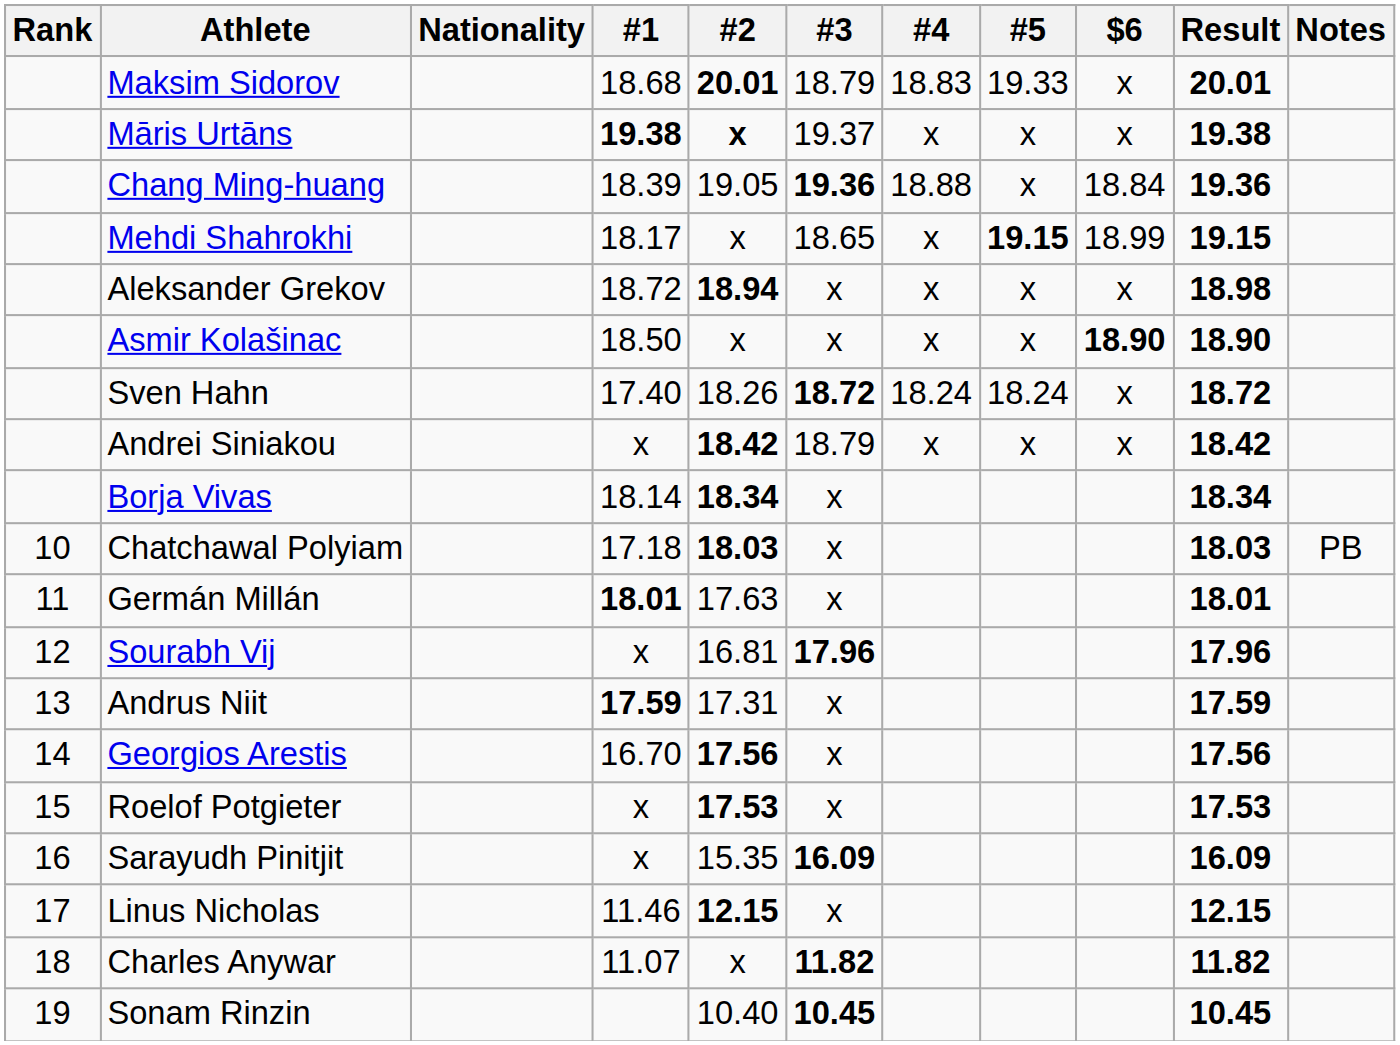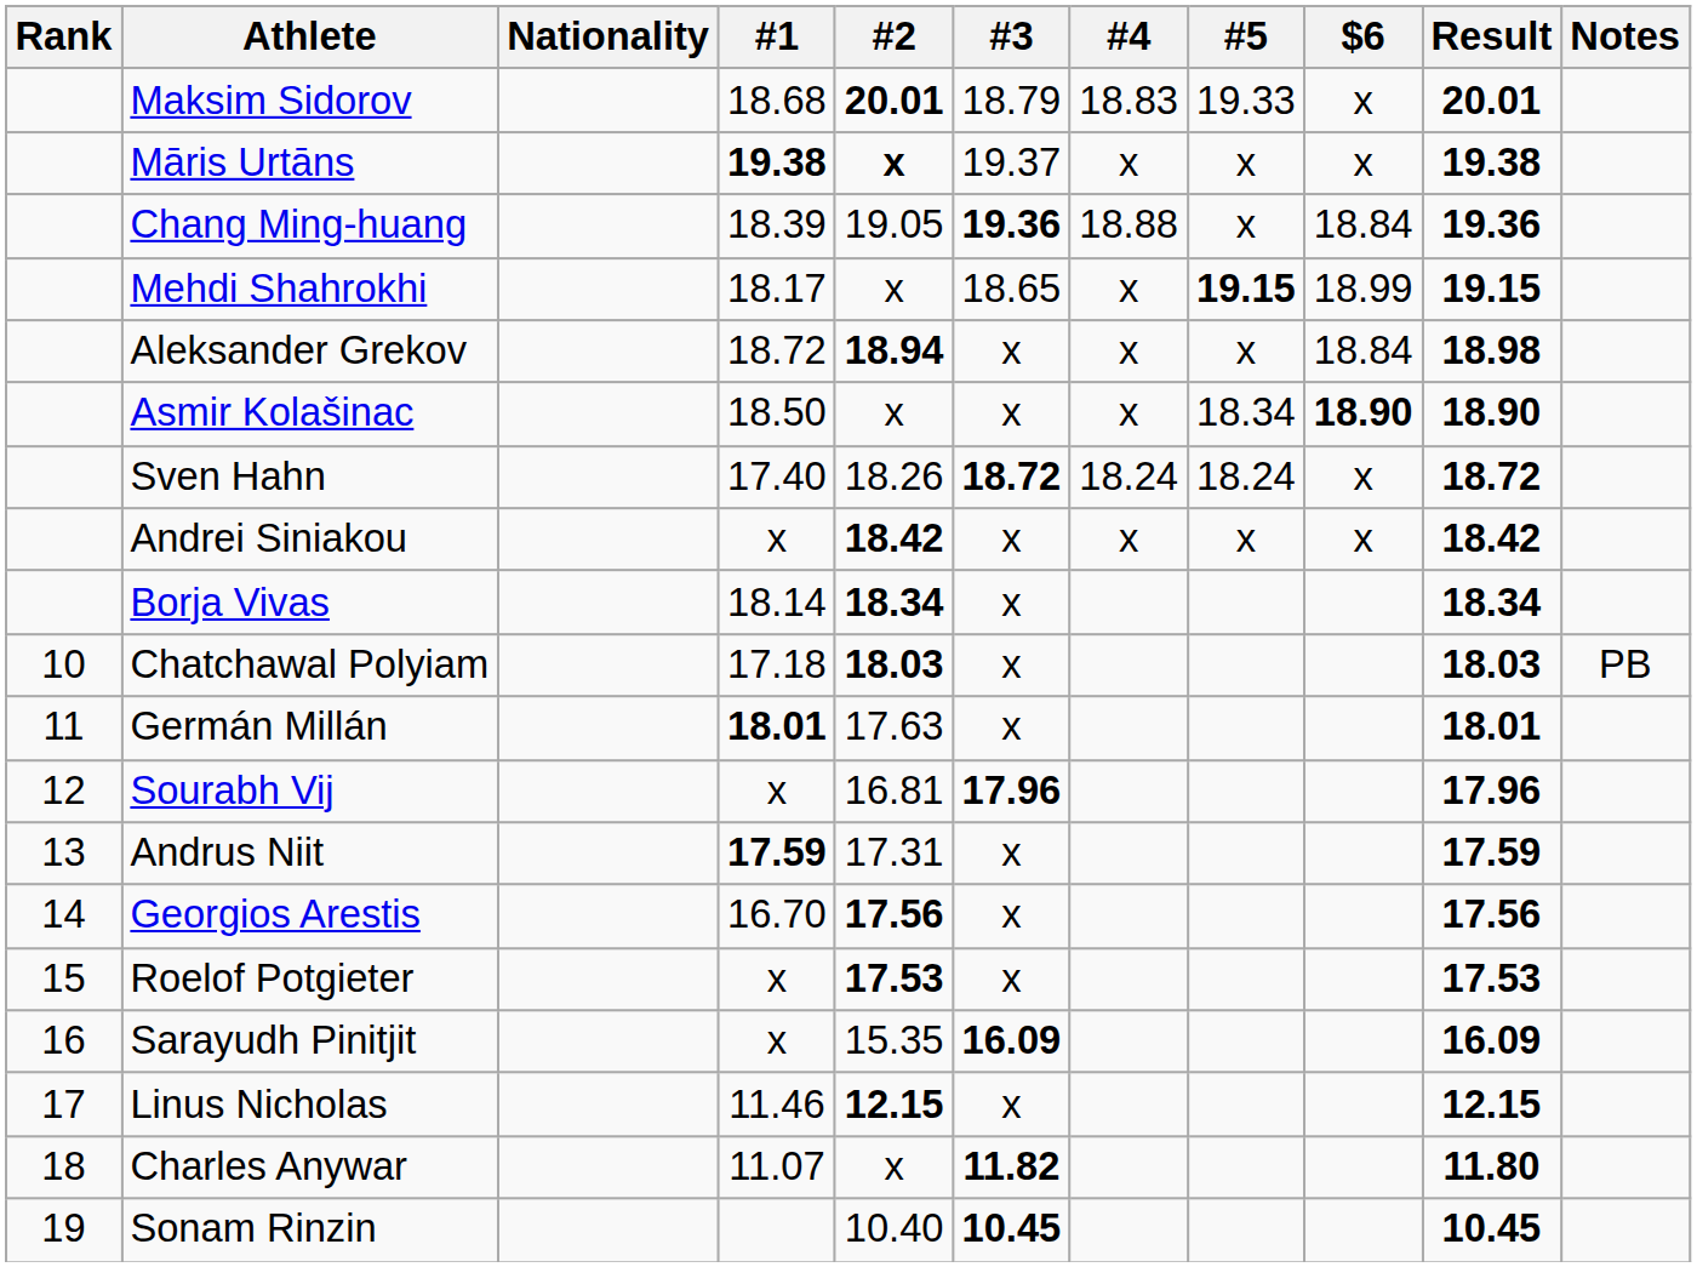 <table class="wikitable sortable" style="text-align:center">
 <tr>
 <th>Rank</th>
 <th>Athlete</th>
 <th>Nationality</th>
 <th>#1</th>
 <th>#2</th>
 <th>#3</th>
 <th>#4</th>
 <th>#5</th>
 <th>$6</th>
 <th>Result</th>
 <th>Notes</th>
 </tr>
 <tr>
 <td></td>
 <td align="left"><a href='#'>Maksim Sidorov</a></td>
 <td align=left></td>
 <td>18.68</td>
 <td><strong>20.01</strong></td>
 <td>18.79</td>
 <td>18.83</td>
 <td>19.33</td>
 <td>x</td>
 <td><strong>20.01</strong></td>
 <td></td>
 </tr>
 <tr>
 <td></td>
 <td align="left"><a href='#'>Māris Urtāns</a></td>
 <td align=left></td>
 <td><strong>19.38</strong></td>
 <td><strong>x</strong></td>
 <td>19.37</td>
 <td>x</td>
 <td>x</td>
 <td>x</td>
 <td><strong>19.38</strong></td>
 <td></td>
 </tr>
 <tr>
 <td></td>
 <td align="left"><a href='#'>Chang Ming-huang</a></td>
 <td align=left></td>
 <td>18.39</td>
 <td>19.05</td>
 <td><strong>19.36</strong></td>
 <td>18.88</td>
 <td>x</td>
 <td>18.84</td>
 <td><strong>19.36</strong></td>
 <td></td>
 </tr>
 <tr>
 <td></td>
 <td align="left"><a href='#'>Mehdi Shahrokhi</a></td>
 <td align=left></td>
 <td>18.17</td>
 <td>x</td>
 <td>18.65</td>
 <td>x</td>
 <td><strong>19.15</strong></td>
 <td>18.99</td>
 <td><strong>19.15</strong></td>
 <td></td>
 </tr>
 <tr>
 <td></td>
 <td align="left">Aleksander Grekov</td>
 <td align="left"></td>
 <td>18.72</td>
 <td><strong>18.94</strong></td>
 <td>x</td>
 <td>x</td>
 <td>x</td>
-<td>x</td>
+<td>18.84</td>
 <td><strong>18.98</strong></td>
 <td></td>
 </tr>
 <tr>
 <td></td>
 <td align="left"><a href='#'>Asmir Kolašinac</a></td>
 <td align=left></td>
 <td>18.50</td>
 <td>x</td>
 <td>x</td>
 <td>x</td>
-<td>x</td>
+<td>18.34</td>
 <td><strong>18.90</strong></td>
 <td><strong>18.90</strong></td>
 <td></td>
 </tr>
 <tr>
 <td></td>
 <td align="left">Sven Hahn</td>
 <td align="left"></td>
 <td>17.40</td>
 <td>18.26</td>
 <td><strong>18.72</strong></td>
 <td>18.24</td>
 <td>18.24</td>
 <td>x</td>
 <td><strong>18.72</strong></td>
 <td></td>
 </tr>
 <tr>
 <td></td>
 <td align="left">Andrei Siniakou</td>
 <td align="left"></td>
 <td>x</td>
 <td><strong>18.42</strong></td>
-<td>18.79</td>
+<td>x</td>
 <td>x</td>
 <td>x</td>
 <td>x</td>
 <td><strong>18.42</strong></td>
 <td></td>
 </tr>
 <tr>
 <td></td>
 <td align="left"><a href='#'>Borja Vivas</a></td>
 <td align=left></td>
 <td>18.14</td>
 <td><strong>18.34</strong></td>
 <td>x</td>
 <td></td>
 <td></td>
 <td></td>
 <td><strong>18.34</strong></td>
 <td></td>
 </tr>
 <tr>
 <td>10</td>
 <td align="left">Chatchawal Polyiam</td>
 <td align="left"></td>
 <td>17.18</td>
 <td><strong>18.03</strong></td>
 <td>x</td>
 <td></td>
 <td></td>
 <td></td>
 <td><strong>18.03</strong></td>
 <td>PB</td>
 </tr>
 <tr>
 <td>11</td>
 <td align="left">Germán Millán</td>
 <td align="left"></td>
 <td><strong>18.01</strong></td>
 <td>17.63</td>
 <td>x</td>
 <td></td>
 <td></td>
 <td></td>
 <td><strong>18.01</strong></td>
 <td></td>
 </tr>
 <tr>
 <td>12</td>
 <td align="left"><a href='#'>Sourabh Vij</a></td>
 <td align=left></td>
 <td>x</td>
 <td>16.81</td>
 <td><strong>17.96</strong></td>
 <td></td>
 <td></td>
 <td></td>
 <td><strong>17.96</strong></td>
 <td></td>
 </tr>
 <tr>
 <td>13</td>
 <td align="left">Andrus Niit</td>
 <td align="left"></td>
 <td><strong>17.59</strong></td>
 <td>17.31</td>
 <td>x</td>
 <td></td>
 <td></td>
 <td></td>
 <td><strong>17.59</strong></td>
 <td></td>
 </tr>
 <tr>
 <td>14</td>
 <td align="left"><a href='#'>Georgios Arestis</a></td>
 <td align=left></td>
 <td>16.70</td>
 <td><strong>17.56</strong></td>
 <td>x</td>
 <td></td>
 <td></td>
 <td></td>
 <td><strong>17.56</strong></td>
 <td></td>
 </tr>
 <tr>
 <td>15</td>
 <td align="left">Roelof Potgieter</td>
 <td align="left"></td>
 <td>x</td>
 <td><strong>17.53</strong></td>
 <td>x</td>
 <td></td>
 <td></td>
 <td></td>
 <td><strong>17.53</strong></td>
 <td></td>
 </tr>
 <tr>
 <td>16</td>
 <td align="left">Sarayudh Pinitjit</td>
 <td align="left"></td>
 <td>x</td>
 <td>15.35</td>
 <td><strong>16.09</strong></td>
 <td></td>
 <td></td>
 <td></td>
 <td><strong>16.09</strong></td>
 <td></td>
 </tr>
 <tr>
 <td>17</td>
 <td align="left">Linus Nicholas</td>
 <td align="left"></td>
 <td>11.46</td>
 <td><strong>12.15</strong></td>
 <td>x</td>
 <td></td>
 <td></td>
 <td></td>
 <td><strong>12.15</strong></td>
 <td></td>
 </tr>
 <tr>
 <td>18</td>
 <td align="left">Charles Anywar</td>
 <td align="left"></td>
 <td>11.07</td>
 <td>x</td>
 <td><strong>11.82</strong></td>
 <td></td>
 <td></td>
 <td></td>
-<td><strong>11.82</strong></td>
+<td><strong>11.80</strong></td>
 <td></td>
 </tr>
 <tr>
 <td>19</td>
 <td align="left">Sonam Rinzin</td>
 <td align="left"></td>
 <td></td>
 <td>10.40</td>
 <td><strong>10.45</strong></td>
 <td></td>
 <td></td>
 <td></td>
 <td><strong>10.45</strong></td>
 <td></td>
 </tr>
 </table>
